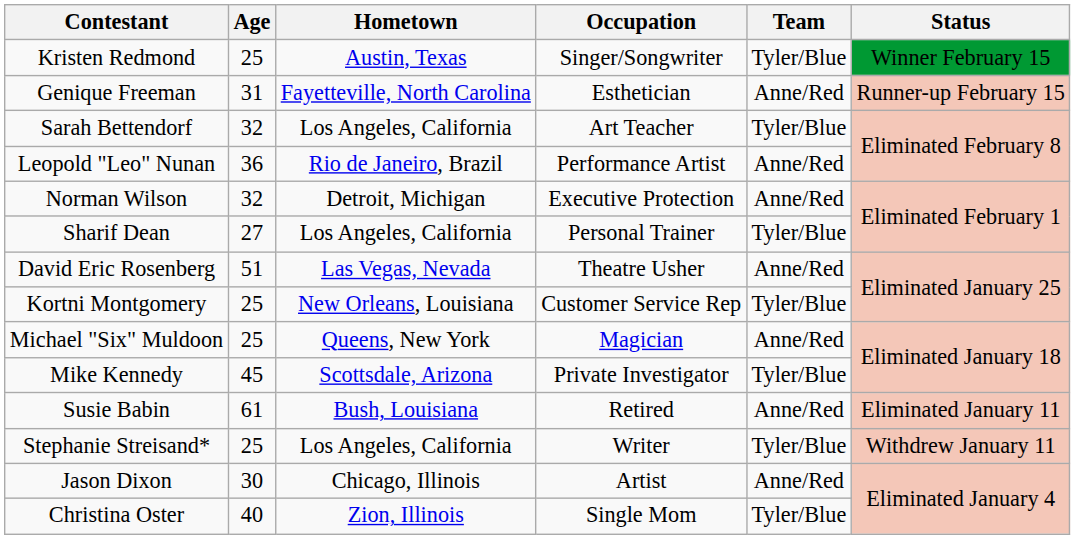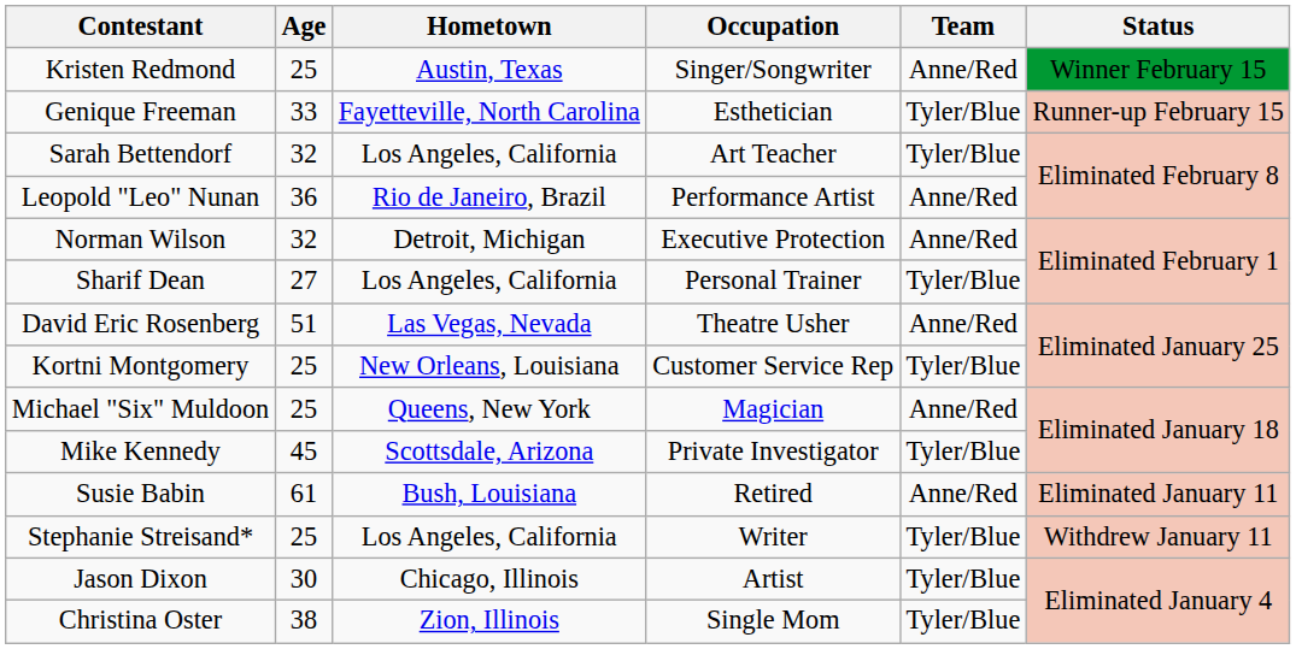 <table class="wikitable"  style="text-align:center; border-collapse:collapse;">
 <tr>
 <th>Contestant</th>
 <th>Age</th>
 <th>Hometown</th>
 <th>Occupation</th>
 <th>Team</th>
 <th>Status</th>
 </tr>
 <tr>
 <td>Kristen Redmond</td>
 <td>25</td>
 <td><a href='#'>Austin, Texas</a></td>
 <td>Singer/Songwriter</td>
-<td>Tyler/Blue</td>
+<td>Anne/Red</td>
 <td style="background:#093;"><span>Winner February 15</span></td>
 </tr>
 <tr>
 <td>Genique Freeman</td>
-<td>31</td>
+<td>33</td>
 <td><a href='#'>Fayetteville, North Carolina</a></td>
 <td>Esthetician</td>
-<td>Anne/Red</td>
+<td>Tyler/Blue</td>
 <td style="background:#f4c7b8; text-align:center;">Runner-up February 15</td>
 </tr>
 <tr>
 <td>Sarah Bettendorf</td>
 <td>32</td>
 <td>Los Angeles, California</td>
 <td>Art Teacher</td>
 <td>Tyler/Blue</td>
 <td rowspan=2 style="background:#f4c7b8; text-align:center;">Eliminated February 8</td>
 </tr>
 <tr>
 <td>Leopold "Leo" Nunan</td>
 <td>36</td>
 <td><a href='#'>Rio de Janeiro</a>, Brazil</td>
 <td>Performance Artist</td>
 <td>Anne/Red</td>
 </tr>
 <tr>
 <td>Norman Wilson</td>
 <td>32</td>
 <td>Detroit, Michigan</td>
 <td>Executive Protection</td>
 <td>Anne/Red</td>
 <td rowspan=2 style="background:#f4c7b8; text-align:center;">Eliminated February 1</td>
 </tr>
 <tr>
 <td>Sharif Dean</td>
 <td>27</td>
 <td>Los Angeles, California</td>
 <td>Personal Trainer</td>
 <td>Tyler/Blue</td>
 </tr>
 <tr>
 <td>David Eric Rosenberg</td>
 <td>51</td>
 <td><a href='#'>Las Vegas, Nevada</a></td>
 <td>Theatre Usher</td>
 <td>Anne/Red</td>
 <td rowspan=2 style="background:#f4c7b8; text-align:center;">Eliminated January 25</td>
 </tr>
 <tr>
 <td>Kortni Montgomery</td>
 <td>25</td>
 <td><a href='#'>New Orleans</a>, Louisiana</td>
 <td>Customer Service Rep</td>
 <td>Tyler/Blue</td>
 </tr>
 <tr>
 <td>Michael "Six" Muldoon</td>
 <td>25</td>
 <td><a href='#'>Queens</a>, New York</td>
 <td><a href='#'>Magician</a></td>
 <td>Anne/Red</td>
 <td rowspan=2 style="background:#f4c7b8; text-align:center;">Eliminated January 18</td>
 </tr>
 <tr>
 <td>Mike Kennedy</td>
 <td>45</td>
 <td><a href='#'>Scottsdale, Arizona</a></td>
 <td>Private Investigator</td>
 <td>Tyler/Blue</td>
 </tr>
 <tr>
 <td>Susie Babin</td>
 <td>61</td>
 <td><a href='#'>Bush, Louisiana</a></td>
 <td>Retired</td>
 <td>Anne/Red</td>
 <td style="background:#f4c7b8; text-align:center;">Eliminated January 11</td>
 </tr>
 <tr>
 <td>Stephanie Streisand*</td>
 <td>25</td>
 <td>Los Angeles, California</td>
 <td>Writer</td>
 <td>Tyler/Blue</td>
 <td style="background:#f4c7b8; text-align:center;">Withdrew January 11</td>
 </tr>
 <tr>
 <td>Jason Dixon</td>
 <td>30</td>
 <td>Chicago, Illinois</td>
 <td>Artist</td>
-<td>Anne/Red</td>
+<td>Tyler/Blue</td>
 <td rowspan=2 style="background:#f4c7b8; text-align:center;">Eliminated January 4</td>
 </tr>
 <tr>
 <td>Christina Oster</td>
-<td>40</td>
+<td>38</td>
 <td><a href='#'>Zion, Illinois</a></td>
 <td>Single Mom</td>
 <td>Tyler/Blue</td>
 </tr>
 </table>
